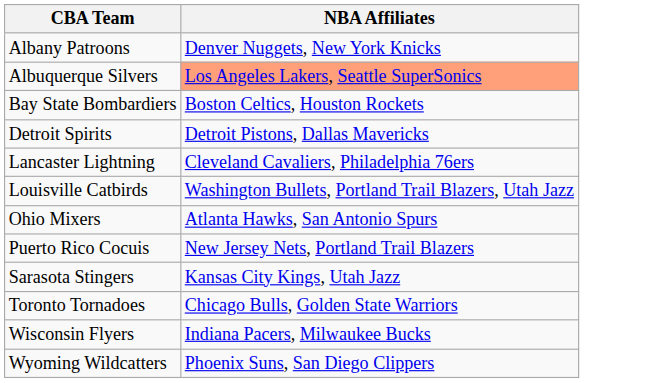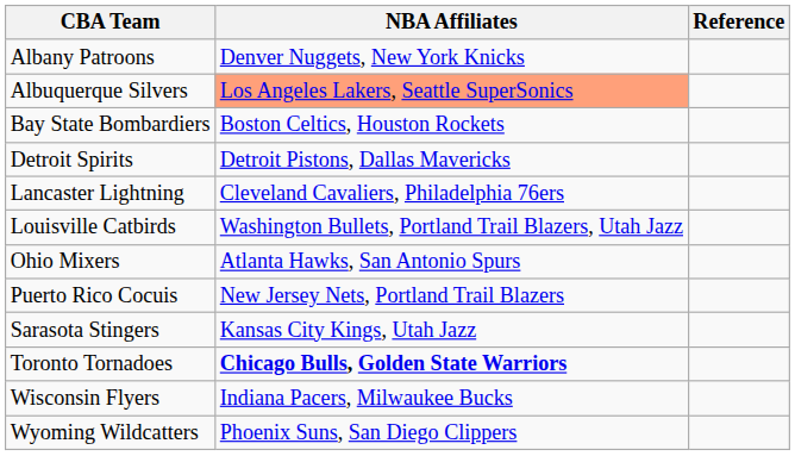 <table class="wikitable">
 <tr>
 <th>CBA Team</th>
 <th>NBA Affiliates</th>
+<th>Reference</th>
 </tr>
 <tr>
 <td>Albany Patroons</td>
 <td><a href='#'>Denver Nuggets</a>, <a href='#'>New York Knicks</a></td>
+<td></td>
 </tr>
 <tr>
 <td>Albuquerque Silvers</td>
 <td style="background: lightsalmon;"><a href='#'>Los Angeles Lakers</a>, <a href='#'>Seattle SuperSonics</a></td>
+<td></td>
 </tr>
 <tr>
 <td>Bay State Bombardiers</td>
 <td><a href='#'>Boston Celtics</a>, <a href='#'>Houston Rockets</a></td>
+<td></td>
 </tr>
 <tr>
 <td>Detroit Spirits</td>
 <td><a href='#'>Detroit Pistons</a>, <a href='#'>Dallas Mavericks</a></td>
+<td></td>
 </tr>
 <tr>
 <td>Lancaster Lightning</td>
 <td><a href='#'>Cleveland Cavaliers</a>, <a href='#'>Philadelphia 76ers</a></td>
+<td></td>
 </tr>
 <tr>
 <td>Louisville Catbirds</td>
 <td><a href='#'>Washington Bullets</a>, <a href='#'>Portland Trail Blazers</a>, <a href='#'>Utah Jazz</a></td>
+<td></td>
 </tr>
 <tr>
 <td>Ohio Mixers</td>
 <td><a href='#'>Atlanta Hawks</a>, <a href='#'>San Antonio Spurs</a></td>
+<td></td>
 </tr>
 <tr>
 <td>Puerto Rico Cocuis</td>
 <td><a href='#'>New Jersey Nets</a>, <a href='#'>Portland Trail Blazers</a></td>
+<td></td>
 </tr>
 <tr>
 <td>Sarasota Stingers</td>
 <td><a href='#'>Kansas City Kings</a>, <a href='#'>Utah Jazz</a></td>
+<td></td>
 </tr>
 <tr>
 <td>Toronto Tornadoes</td>
-<td><a href='#'>Chicago Bulls</a>, <a href='#'>Golden State Warriors</a></td>
+<td><strong><a href='#'>Chicago Bulls</a>, <a href='#'>Golden State Warriors</a></strong></td>
+<td></td>
 </tr>
 <tr>
 <td>Wisconsin Flyers</td>
 <td><a href='#'>Indiana Pacers</a>, <a href='#'>Milwaukee Bucks</a></td>
+<td></td>
 </tr>
 <tr>
 <td>Wyoming Wildcatters</td>
 <td><a href='#'>Phoenix Suns</a>, <a href='#'>San Diego Clippers</a></td>
+<td></td>
 </tr>
 </table>
